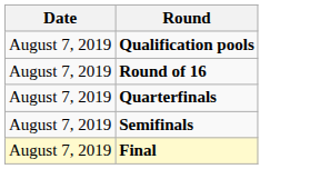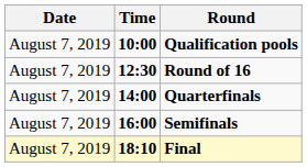 <table class="wikitable">
 <tr>
 <th>Date</th>
+<th>Time</th>
 <th>Round</th>
 </tr>
 <tr>
 <td>August 7, 2019</td>
+<td><strong>10:00</strong></td>
 <td><strong>Qualification pools</strong></td>
 </tr>
 <tr>
 <td>August 7, 2019</td>
+<td><strong>12:30</strong></td>
 <td><strong>Round of 16</strong></td>
 </tr>
 <tr>
 <td>August 7, 2019</td>
+<td><strong>14:00</strong></td>
 <td><strong>Quarterfinals</strong></td>
 </tr>
 <tr>
 <td>August 7, 2019</td>
+<td><strong>16:00</strong></td>
 <td><strong>Semifinals</strong></td>
 </tr>
 <tr style=background:lemonchiffon>
 <td>August 7, 2019</td>
+<td><strong>18:10</strong></td>
 <td><strong>Final</strong></td>
 </tr>
 </table>
